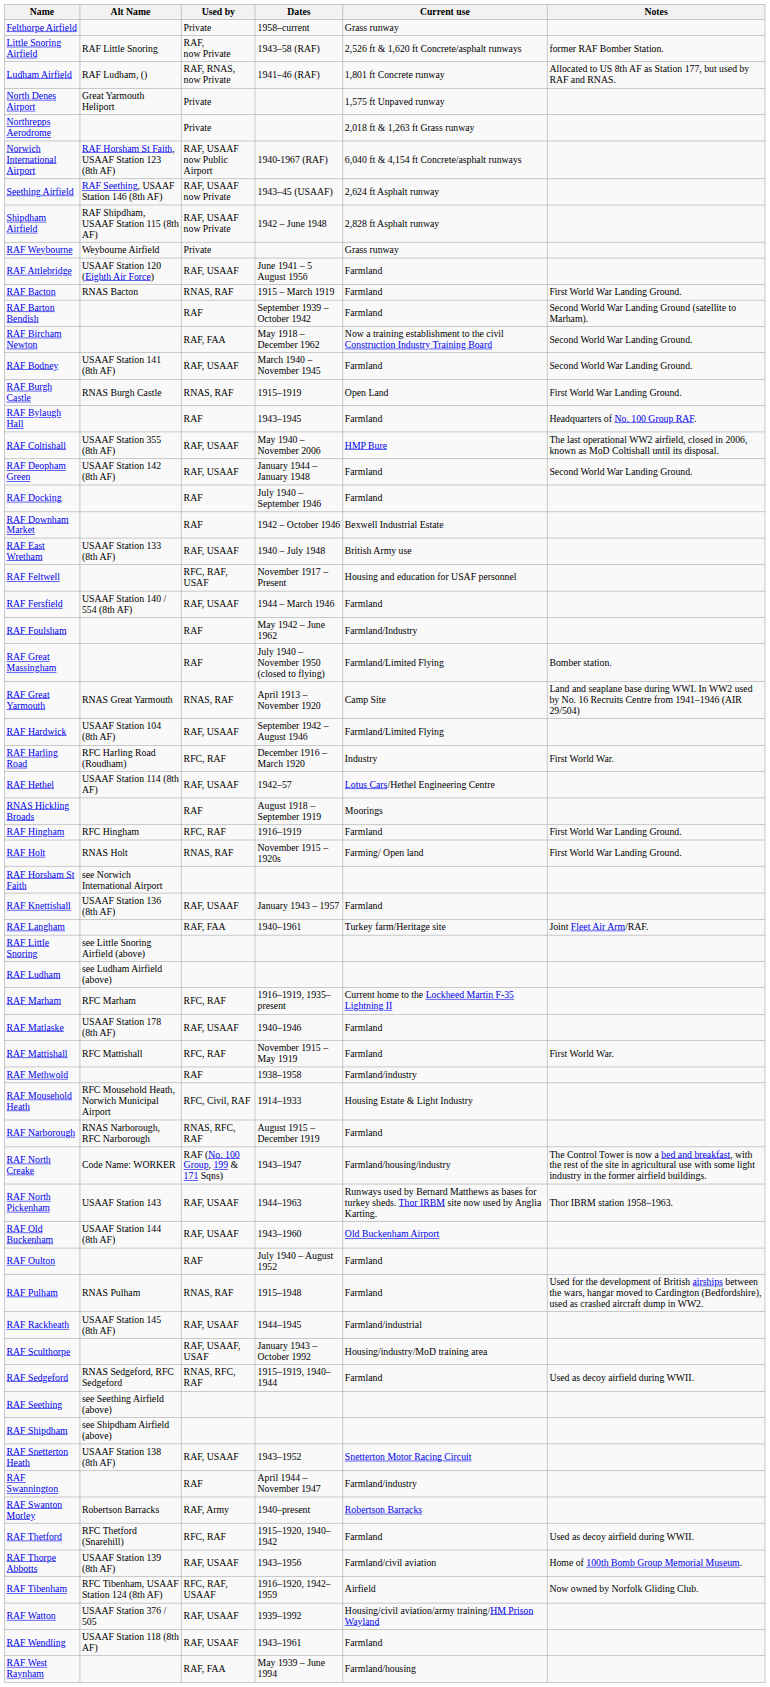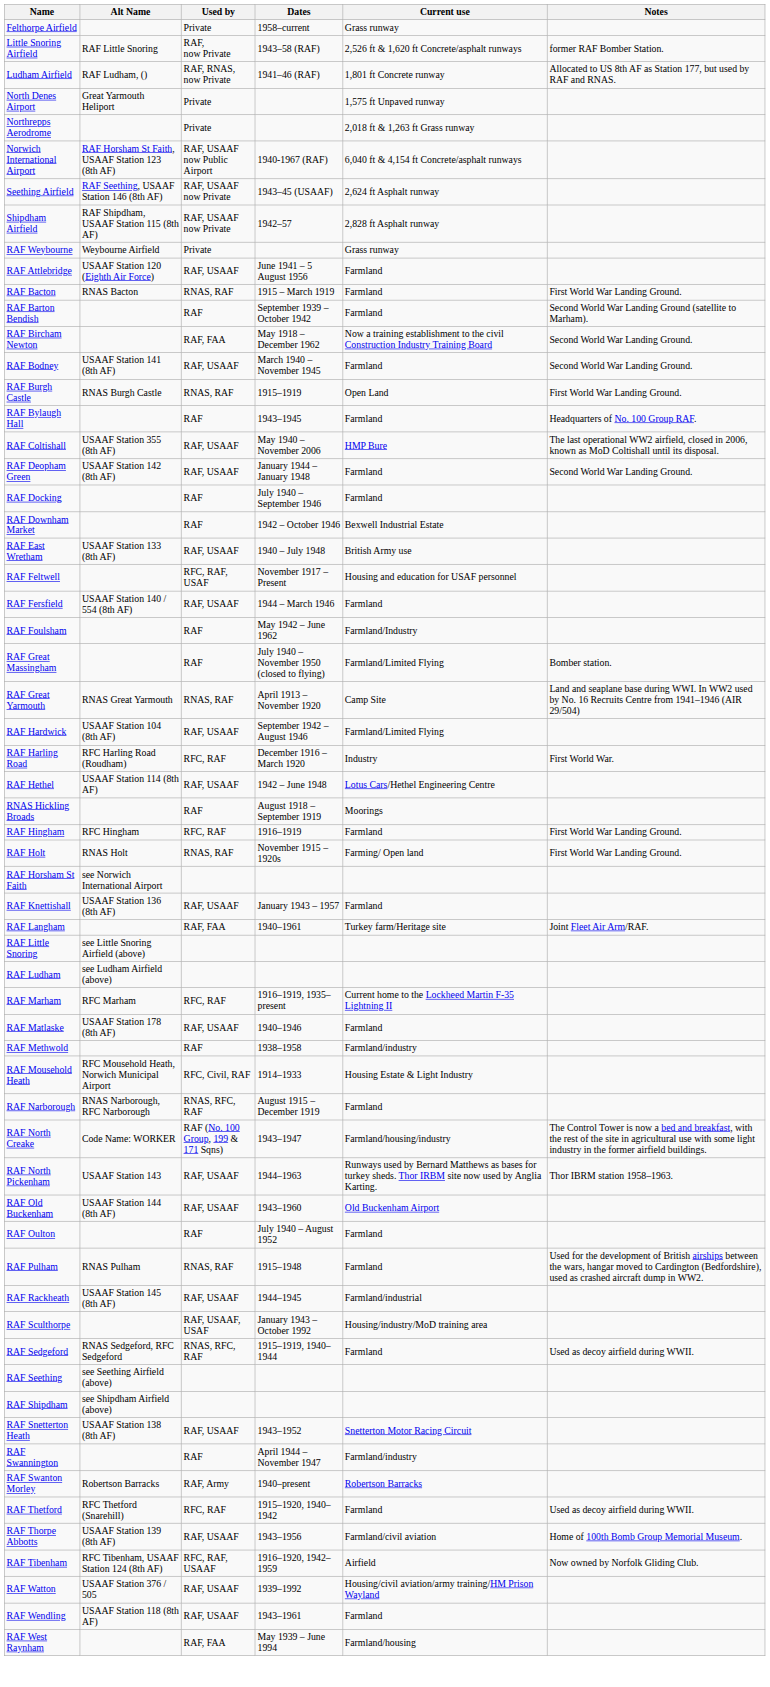 <table class="wikitable sortable">
 <tr>
 <th>Name</th>
 <th>Alt Name</th>
 <th>Used by</th>
 <th>Dates</th>
 <th>Current use</th>
 <th>Notes</th>
 </tr>
 <tr>
 <td><a href='#'>Felthorpe Airfield</a></td>
 <td> </td>
 <td>Private</td>
 <td>1958–current</td>
 <td>Grass runway</td>
 <td></td>
 </tr>
 <tr>
 <td><a href='#'> Little Snoring Airfield</a></td>
 <td>RAF Little Snoring</td>
 <td>RAF,<br> now Private</td>
 <td>1943–58 (RAF)</td>
 <td>2,526 ft & 1,620 ft Concrete/asphalt runways</td>
 <td>former RAF Bomber Station.</td>
 </tr>
 <tr>
 <td><a href='#'> Ludham Airfield</a></td>
 <td>RAF Ludham, ()</td>
 <td>RAF, RNAS,<br> now Private</td>
 <td>1941–46 (RAF)</td>
 <td>1,801 ft Concrete runway</td>
 <td>Allocated to US 8th AF as Station 177, but used by RAF and RNAS.</td>
 </tr>
 <tr>
 <td><a href='#'>North Denes Airport</a></td>
 <td>Great Yarmouth Heliport</td>
 <td>Private</td>
 <td> </td>
 <td>1,575 ft Unpaved runway</td>
 <td></td>
 </tr>
 <tr>
 <td><a href='#'>Northrepps Aerodrome</a></td>
 <td> </td>
 <td>Private</td>
 <td> </td>
 <td>2,018 ft & 1,263 ft Grass runway</td>
 <td> </td>
 </tr>
 <tr>
 <td><a href='#'>Norwich International Airport</a></td>
 <td><a href='#'>RAF Horsham St Faith</a>, USAAF Station 123 (8th AF)</td>
 <td>RAF, USAAF<br> now Public Airport</td>
 <td>1940-1967 (RAF)</td>
 <td>6,040 ft & 4,154 ft Concrete/asphalt runways</td>
 <td></td>
 </tr>
 <tr>
 <td><a href='#'>Seething Airfield</a></td>
 <td><a href='#'>RAF Seething</a>, USAAF Station 146 (8th AF)</td>
 <td>RAF, USAAF<br> now Private</td>
 <td>1943–45 (USAAF)</td>
 <td>2,624 ft Asphalt runway</td>
 <td></td>
 </tr>
 <tr>
 <td><a href='#'>Shipdham Airfield</a></td>
 <td>RAF Shipdham, USAAF Station 115 (8th AF)</td>
 <td>RAF, USAAF<br> now Private</td>
-<td>1942 – June 1948</td>
+<td>1942–57</td>
 <td>2,828 ft Asphalt runway</td>
 <td></td>
 </tr>
 <tr>
 <td><a href='#'>RAF Weybourne</a></td>
 <td>Weybourne Airfield</td>
 <td>Private</td>
 <td> </td>
 <td>Grass runway</td>
 <td> </td>
 </tr>
 <tr>
 <td><a href='#'>RAF Attlebridge</a></td>
 <td>USAAF Station 120 (<a href='#'>Eighth Air Force</a>)</td>
 <td>RAF, USAAF</td>
 <td>June 1941 – 5 August 1956</td>
 <td>Farmland</td>
 <td></td>
 </tr>
 <tr>
 <td><a href='#'>RAF Bacton</a></td>
 <td>RNAS Bacton</td>
 <td>RNAS, RAF</td>
 <td>1915 – March 1919</td>
 <td>Farmland</td>
 <td>First World War Landing Ground.</td>
 </tr>
 <tr>
 <td><a href='#'>RAF Barton Bendish</a></td>
 <td></td>
 <td>RAF</td>
 <td>September 1939 – October 1942</td>
 <td>Farmland</td>
 <td>Second World War Landing Ground (satellite to Marham).</td>
 </tr>
 <tr>
 <td><a href='#'>RAF Bircham Newton</a></td>
 <td></td>
 <td>RAF, FAA</td>
 <td>May 1918 – December 1962</td>
 <td>Now a training establishment to the civil <a href='#'>Construction Industry Training Board</a></td>
 <td>Second World War Landing Ground.</td>
 </tr>
 <tr>
 <td><a href='#'>RAF Bodney</a></td>
 <td>USAAF Station 141 (8th AF)</td>
 <td>RAF, USAAF</td>
 <td>March 1940 – November 1945</td>
 <td>Farmland</td>
 <td>Second World War Landing Ground.</td>
 </tr>
 <tr>
 <td><a href='#'>RAF Burgh Castle</a></td>
 <td>RNAS Burgh Castle</td>
 <td>RNAS, RAF</td>
 <td>1915–1919</td>
 <td>Open Land</td>
 <td>First World War Landing Ground.</td>
 </tr>
 <tr>
 <td><a href='#'>RAF Bylaugh Hall</a></td>
 <td></td>
 <td>RAF</td>
 <td>1943–1945</td>
 <td>Farmland</td>
 <td>Headquarters of <a href='#'>No. 100 Group RAF</a>.</td>
 </tr>
 <tr>
 <td><a href='#'>RAF Coltishall</a></td>
 <td>USAAF Station 355 (8th AF)</td>
 <td>RAF, USAAF</td>
 <td>May 1940 – November 2006</td>
 <td><a href='#'>HMP Bure</a></td>
 <td>The last operational WW2 airfield, closed in 2006, known as MoD Coltishall until its disposal.</td>
 </tr>
 <tr>
 <td><a href='#'>RAF Deopham Green</a></td>
 <td>USAAF Station 142 (8th AF)</td>
 <td>RAF, USAAF</td>
 <td>January 1944 – January 1948</td>
 <td>Farmland</td>
 <td>Second World War Landing Ground.</td>
 </tr>
 <tr>
 <td><a href='#'>RAF Docking</a></td>
 <td></td>
 <td>RAF</td>
 <td>July 1940 – September 1946</td>
 <td>Farmland</td>
 <td></td>
 </tr>
 <tr>
 <td><a href='#'>RAF Downham Market</a></td>
 <td></td>
 <td>RAF</td>
 <td>1942 – October 1946</td>
 <td>Bexwell Industrial Estate</td>
 <td></td>
 </tr>
 <tr>
 <td><a href='#'>RAF East Wretham</a></td>
 <td>USAAF Station 133 (8th AF)</td>
 <td>RAF, USAAF</td>
 <td>1940 – July 1948</td>
 <td>British Army use</td>
 <td></td>
 </tr>
 <tr>
 <td><a href='#'>RAF Feltwell</a></td>
 <td></td>
 <td>RFC, RAF, USAF</td>
 <td>November 1917 – Present</td>
 <td>Housing and education for USAF personnel</td>
 <td></td>
 </tr>
 <tr>
 <td><a href='#'>RAF Fersfield</a></td>
 <td>USAAF Station 140 / 554 (8th AF)</td>
 <td>RAF, USAAF</td>
 <td>1944 – March 1946</td>
 <td>Farmland</td>
 <td></td>
 </tr>
 <tr>
 <td><a href='#'>RAF Foulsham</a></td>
 <td></td>
 <td>RAF</td>
 <td>May 1942 – June 1962</td>
 <td>Farmland/Industry</td>
 <td></td>
 </tr>
 <tr>
 <td><a href='#'>RAF Great Massingham</a></td>
 <td></td>
 <td>RAF</td>
 <td>July 1940 – November 1950 (closed to flying)</td>
 <td>Farmland/Limited Flying</td>
 <td>Bomber station.</td>
 </tr>
 <tr>
 <td><a href='#'>RAF Great Yarmouth</a></td>
 <td>RNAS Great Yarmouth</td>
 <td>RNAS, RAF</td>
 <td>April 1913 – November 1920</td>
 <td>Camp Site</td>
 <td>Land and seaplane base during WWI. In WW2 used by No. 16 Recruits Centre from 1941–1946 (AIR 29/504)</td>
 </tr>
 <tr>
 <td><a href='#'>RAF Hardwick</a></td>
 <td>USAAF Station 104 (8th AF)</td>
 <td>RAF, USAAF</td>
 <td>September 1942 – August 1946</td>
 <td>Farmland/Limited Flying</td>
 <td></td>
 </tr>
 <tr>
 <td><a href='#'>RAF Harling Road</a></td>
 <td>RFC Harling Road (Roudham)</td>
 <td>RFC, RAF</td>
 <td>December 1916 – March 1920</td>
 <td>Industry</td>
 <td>First World War.</td>
 </tr>
 <tr>
 <td><a href='#'>RAF Hethel</a></td>
 <td>USAAF Station 114 (8th AF)</td>
 <td>RAF, USAAF</td>
-<td>1942–57</td>
+<td>1942 – June 1948</td>
 <td><a href='#'>Lotus Cars</a>/Hethel Engineering Centre</td>
 <td></td>
 </tr>
 <tr>
 <td><a href='#'>RNAS Hickling Broads</a></td>
 <td></td>
 <td>RAF</td>
 <td>August 1918 – September 1919</td>
 <td>Moorings</td>
 <td></td>
 </tr>
 <tr>
 <td><a href='#'>RAF Hingham</a></td>
 <td>RFC Hingham</td>
 <td>RFC, RAF</td>
 <td>1916–1919</td>
 <td>Farmland</td>
 <td>First World War Landing Ground.</td>
 </tr>
 <tr>
 <td><a href='#'>RAF Holt</a></td>
 <td>RNAS Holt</td>
 <td>RNAS, RAF</td>
 <td>November 1915 – 1920s</td>
 <td>Farming/ Open land</td>
 <td>First World War Landing Ground.</td>
 </tr>
 <tr>
 <td><a href='#'>RAF Horsham St Faith</a></td>
 <td>see Norwich International Airport</td>
 <td> </td>
 <td> </td>
 <td> </td>
 <td></td>
 </tr>
 <tr>
 <td><a href='#'>RAF Knettishall</a></td>
 <td>USAAF Station 136 (8th AF)</td>
 <td>RAF, USAAF</td>
 <td>January 1943 – 1957</td>
 <td>Farmland</td>
 <td></td>
 </tr>
 <tr>
 <td><a href='#'>RAF Langham</a></td>
 <td></td>
 <td>RAF, FAA</td>
 <td>1940–1961</td>
 <td>Turkey farm/Heritage site</td>
 <td>Joint <a href='#'>Fleet Air Arm</a>/RAF.</td>
 </tr>
 <tr>
 <td><a href='#'>RAF Little Snoring</a></td>
 <td>see Little Snoring Airfield (above)</td>
 <td> </td>
 <td> </td>
 <td> </td>
 <td></td>
 </tr>
 <tr>
 <td><a href='#'>RAF Ludham</a></td>
 <td>see Ludham Airfield (above)</td>
 <td> </td>
 <td> </td>
 <td> </td>
 <td></td>
 </tr>
 <tr>
 <td><a href='#'>RAF Marham</a></td>
 <td>RFC Marham</td>
 <td>RFC, RAF</td>
 <td>1916–1919, 1935–present</td>
 <td>Current home to the <a href='#'>Lockheed Martin F-35 Lightning II</a></td>
 <td></td>
 </tr>
 <tr>
 <td><a href='#'>RAF Matlaske</a></td>
 <td>USAAF Station 178 (8th AF)</td>
 <td>RAF, USAAF</td>
 <td>1940–1946</td>
 <td>Farmland</td>
 <td></td>
-</tr>
-<tr>
-<td><a href='#'>RAF Mattishall</a></td>
-<td>RFC Mattishall</td>
-<td>RFC, RAF</td>
-<td>November 1915 – May 1919</td>
-<td>Farmland</td>
-<td>First World War.</td>
 </tr>
 <tr>
 <td><a href='#'>RAF Methwold</a></td>
 <td></td>
 <td>RAF</td>
 <td>1938–1958</td>
 <td>Farmland/industry</td>
 <td></td>
 </tr>
 <tr>
 <td><a href='#'>RAF Mousehold Heath</a></td>
 <td>RFC Mousehold Heath, Norwich Municipal Airport</td>
 <td>RFC, Civil, RAF</td>
 <td>1914–1933</td>
 <td>Housing Estate & Light Industry</td>
 <td></td>
 </tr>
 <tr>
 <td><a href='#'>RAF Narborough</a></td>
 <td>RNAS Narborough, RFC Narborough</td>
 <td>RNAS, RFC, RAF</td>
 <td>August 1915 – December 1919</td>
 <td>Farmland</td>
 <td></td>
 </tr>
 <tr>
 <td><a href='#'>RAF North Creake</a></td>
 <td>Code Name: WORKER</td>
 <td>RAF (<a href='#'>No. 100 Group</a>, <a href='#'>199</a> & <a href='#'>171</a> Sqns)</td>
 <td>1943–1947</td>
 <td>Farmland/housing/industry</td>
 <td>The Control Tower is now a <a href='#'>bed and breakfast</a>, with the rest of the site in agricultural use with some light industry in the former airfield buildings.</td>
 </tr>
 <tr>
 <td><a href='#'>RAF North Pickenham</a></td>
 <td>USAAF Station 143</td>
 <td>RAF, USAAF</td>
 <td>1944–1963</td>
 <td>Runways used by Bernard Matthews as bases for turkey sheds. <a href='#'>Thor IRBM</a> site now used by Anglia Karting.</td>
 <td>Thor IBRM station 1958–1963.</td>
 </tr>
 <tr>
 <td><a href='#'>RAF Old Buckenham</a></td>
 <td>USAAF Station 144 (8th AF)</td>
 <td>RAF, USAAF</td>
 <td>1943–1960</td>
 <td><a href='#'>Old Buckenham Airport</a></td>
 <td></td>
 </tr>
 <tr>
 <td><a href='#'>RAF Oulton</a></td>
 <td></td>
 <td>RAF</td>
 <td>July 1940 – August 1952</td>
 <td>Farmland</td>
 <td></td>
 </tr>
 <tr>
 <td><a href='#'>RAF Pulham</a></td>
 <td>RNAS Pulham</td>
 <td>RNAS, RAF</td>
 <td>1915–1948</td>
 <td>Farmland</td>
 <td>Used for the development of British <a href='#'>airships</a> between the wars, hangar moved to Cardington (Bedfordshire), used as crashed aircraft dump in WW2.</td>
 </tr>
 <tr>
 <td><a href='#'>RAF Rackheath</a></td>
 <td>USAAF Station 145 (8th AF)</td>
 <td>RAF, USAAF</td>
 <td>1944–1945</td>
 <td>Farmland/industrial</td>
 <td></td>
 </tr>
 <tr>
 <td><a href='#'>RAF Sculthorpe</a></td>
 <td></td>
 <td>RAF, USAAF, USAF</td>
 <td>January 1943 – October 1992</td>
 <td>Housing/industry/MoD training area</td>
 <td></td>
 </tr>
 <tr>
 <td><a href='#'>RAF Sedgeford</a></td>
 <td>RNAS Sedgeford, RFC Sedgeford</td>
 <td>RNAS, RFC, RAF</td>
 <td>1915–1919, 1940–1944</td>
 <td>Farmland</td>
 <td>Used as decoy airfield during WWII.</td>
 </tr>
 <tr>
 <td><a href='#'>RAF Seething</a></td>
 <td>see Seething Airfield (above)</td>
 <td> </td>
 <td> </td>
 <td> </td>
 <td></td>
 </tr>
 <tr>
 <td><a href='#'>RAF Shipdham</a></td>
 <td>see Shipdham Airfield (above)</td>
 <td> </td>
 <td> </td>
 <td> </td>
 <td></td>
 </tr>
 <tr>
 <td><a href='#'>RAF Snetterton Heath</a></td>
 <td>USAAF Station 138 (8th AF)</td>
 <td>RAF, USAAF</td>
 <td>1943–1952</td>
 <td><a href='#'>Snetterton Motor Racing Circuit</a></td>
 <td></td>
 </tr>
 <tr>
 <td><a href='#'>RAF Swannington</a></td>
 <td></td>
 <td>RAF</td>
 <td>April 1944 – November 1947</td>
 <td>Farmland/industry</td>
 <td></td>
 </tr>
 <tr>
 <td><a href='#'>RAF Swanton Morley</a></td>
 <td>Robertson Barracks</td>
 <td>RAF, Army</td>
 <td>1940–present</td>
 <td><a href='#'>Robertson Barracks</a></td>
 <td></td>
 </tr>
 <tr>
 <td><a href='#'>RAF Thetford</a></td>
 <td>RFC Thetford (Snarehill)</td>
 <td>RFC, RAF</td>
 <td>1915–1920, 1940–1942</td>
 <td>Farmland</td>
 <td>Used as decoy airfield during WWII.</td>
 </tr>
 <tr>
 <td><a href='#'>RAF Thorpe Abbotts</a></td>
 <td>USAAF Station 139 (8th AF)</td>
 <td>RAF, USAAF</td>
 <td>1943–1956</td>
 <td>Farmland/civil aviation</td>
 <td>Home of <a href='#'>100th Bomb Group Memorial Museum</a>.</td>
 </tr>
 <tr>
 <td><a href='#'>RAF Tibenham</a></td>
 <td>RFC Tibenham, USAAF Station 124 (8th AF)</td>
 <td>RFC, RAF, USAAF</td>
 <td>1916–1920, 1942–1959</td>
 <td>Airfield</td>
 <td>Now owned by Norfolk Gliding Club.</td>
 </tr>
 <tr>
 <td><a href='#'>RAF Watton</a></td>
 <td>USAAF Station 376 / 505</td>
 <td>RAF, USAAF</td>
 <td>1939–1992</td>
 <td>Housing/civil aviation/army training/<a href='#'>HM Prison Wayland</a></td>
 <td></td>
 </tr>
 <tr>
 <td><a href='#'>RAF Wendling</a></td>
 <td>USAAF Station 118 (8th AF)</td>
 <td>RAF, USAAF</td>
 <td>1943–1961</td>
 <td>Farmland</td>
 <td></td>
 </tr>
 <tr>
 <td><a href='#'>RAF West Raynham</a></td>
 <td></td>
 <td>RAF, FAA</td>
 <td>May 1939 – June 1994</td>
 <td>Farmland/housing</td>
 <td></td>
 </tr>
 </table>
